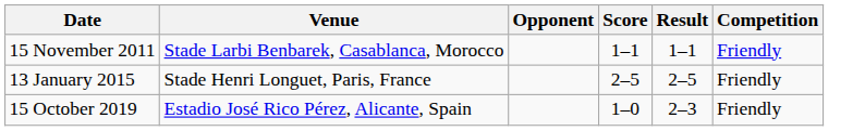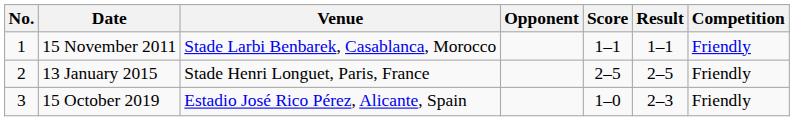 <table class="wikitable sortable">
 <tr>
+<th scope="col">No.</th>
 <th scope="col">Date</th>
 <th scope="col">Venue</th>
 <th scope="col">Opponent</th>
 <th scope="col">Score</th>
 <th scope="col">Result</th>
 <th scope="col">Competition</th>
 </tr>
 <tr>
+<td align="center">1</td>
 <td>15 November 2011</td>
 <td><a href='#'>Stade Larbi Benbarek</a>, <a href='#'>Casablanca</a>, Morocco</td>
 <td></td>
 <td align=center>1–1</td>
 <td align="center">1–1</td>
 <td><a href='#'>Friendly</a></td>
 </tr>
 <tr>
+<td align="center">2</td>
 <td>13 January 2015</td>
 <td>Stade Henri Longuet, Paris, France</td>
 <td></td>
 <td align="center">2–5</td>
 <td align="center">2–5</td>
 <td>Friendly</td>
 </tr>
 <tr>
+<td align="center">3</td>
 <td>15 October 2019</td>
 <td><a href='#'>Estadio José Rico Pérez</a>, <a href='#'>Alicante</a>, Spain</td>
 <td></td>
 <td align="center">1–0</td>
 <td align="center">2–3</td>
 <td>Friendly</td>
 </tr>
 </table>
